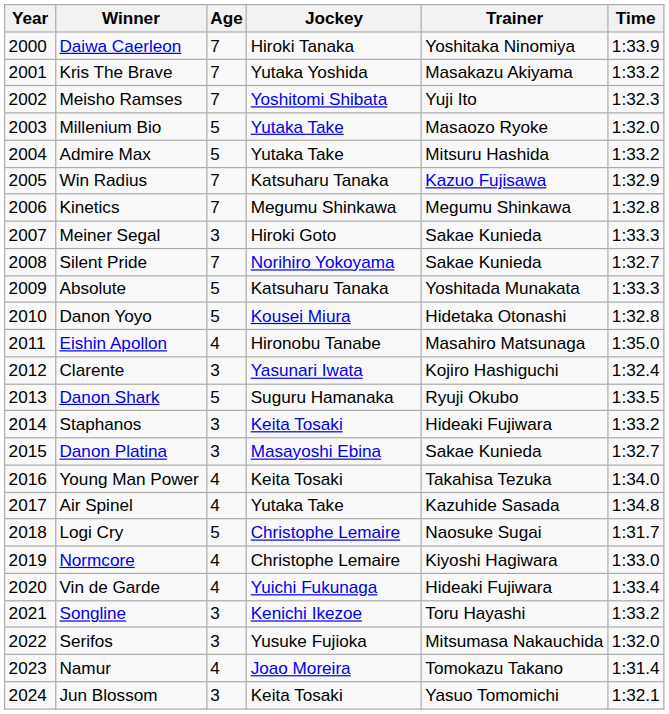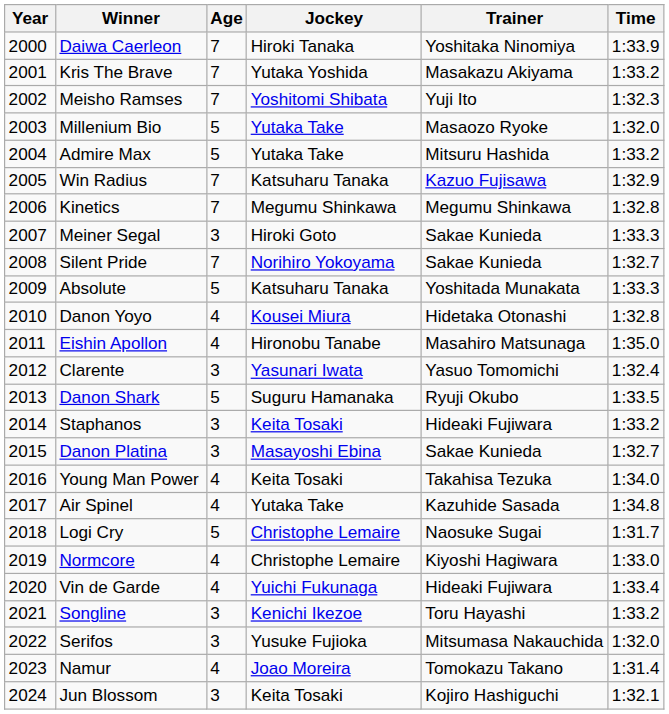 <table class="wikitable sortable" style="font-size:90%">
 <tr>
 <th width="36px">Year<br></th>
 <th width="120px">Winner<br></th>
 <th>Age<br></th>
 <th width="140px">Jockey<br></th>
 <th width="150px">Trainer<br></th>
 <th>Time<br></th>
 </tr>
 <tr>
 <td>2000</td>
 <td><a href='#'>Daiwa Caerleon</a></td>
 <td>7</td>
 <td>Hiroki Tanaka</td>
 <td>Yoshitaka Ninomiya</td>
 <td>1:33.9</td>
 </tr>
 <tr>
 <td>2001</td>
 <td>Kris The Brave</td>
 <td>7</td>
 <td>Yutaka Yoshida</td>
 <td>Masakazu Akiyama</td>
 <td>1:33.2</td>
 </tr>
 <tr>
 <td>2002</td>
 <td>Meisho Ramses</td>
 <td>7</td>
 <td><a href='#'>Yoshitomi Shibata</a></td>
 <td>Yuji Ito</td>
 <td>1:32.3</td>
 </tr>
 <tr>
 <td>2003</td>
 <td>Millenium Bio</td>
 <td>5</td>
 <td><a href='#'>Yutaka Take</a></td>
 <td>Masaozo Ryoke</td>
 <td>1:32.0</td>
 </tr>
 <tr>
 <td>2004</td>
 <td>Admire Max</td>
 <td>5</td>
 <td>Yutaka Take</td>
 <td>Mitsuru Hashida</td>
 <td>1:33.2</td>
 </tr>
 <tr>
 <td>2005</td>
 <td>Win Radius</td>
 <td>7</td>
 <td>Katsuharu Tanaka</td>
 <td><a href='#'>Kazuo Fujisawa</a></td>
 <td>1:32.9</td>
 </tr>
 <tr>
 <td>2006</td>
 <td>Kinetics</td>
 <td>7</td>
 <td>Megumu Shinkawa</td>
 <td>Megumu Shinkawa</td>
 <td>1:32.8</td>
 </tr>
 <tr>
 <td>2007</td>
 <td>Meiner Segal</td>
 <td>3</td>
 <td>Hiroki Goto</td>
 <td>Sakae Kunieda</td>
 <td>1:33.3</td>
 </tr>
 <tr>
 <td>2008</td>
 <td>Silent Pride</td>
 <td>7</td>
 <td><a href='#'>Norihiro Yokoyama</a></td>
 <td>Sakae Kunieda</td>
 <td>1:32.7</td>
 </tr>
 <tr>
 <td>2009</td>
 <td>Absolute</td>
 <td>5</td>
 <td>Katsuharu Tanaka</td>
 <td>Yoshitada Munakata</td>
 <td>1:33.3</td>
 </tr>
 <tr>
 <td>2010</td>
 <td>Danon Yoyo</td>
-<td>5</td>
+<td>4</td>
 <td><a href='#'>Kousei Miura</a></td>
 <td>Hidetaka Otonashi</td>
 <td>1:32.8</td>
 </tr>
 <tr>
 <td>2011</td>
 <td><a href='#'>Eishin Apollon</a></td>
 <td>4</td>
 <td>Hironobu Tanabe</td>
 <td>Masahiro Matsunaga</td>
 <td>1:35.0</td>
 </tr>
 <tr>
 <td>2012</td>
 <td>Clarente</td>
 <td>3</td>
 <td><a href='#'>Yasunari Iwata</a></td>
-<td>Kojiro Hashiguchi</td>
+<td>Yasuo Tomomichi</td>
 <td>1:32.4</td>
 </tr>
 <tr>
 <td>2013</td>
 <td><a href='#'>Danon Shark</a></td>
 <td>5</td>
 <td>Suguru Hamanaka</td>
 <td>Ryuji Okubo</td>
 <td>1:33.5</td>
 </tr>
 <tr>
 <td>2014</td>
 <td>Staphanos</td>
 <td>3</td>
 <td><a href='#'>Keita Tosaki</a></td>
 <td>Hideaki Fujiwara</td>
 <td>1:33.2</td>
 </tr>
 <tr>
 <td>2015</td>
 <td><a href='#'>Danon Platina</a></td>
 <td>3</td>
 <td><a href='#'>Masayoshi Ebina</a></td>
 <td>Sakae Kunieda</td>
 <td>1:32.7</td>
 </tr>
 <tr>
 <td>2016</td>
 <td>Young Man Power</td>
 <td>4</td>
 <td>Keita Tosaki</td>
 <td>Takahisa Tezuka</td>
 <td>1:34.0</td>
 </tr>
 <tr>
 <td>2017</td>
 <td>Air Spinel</td>
 <td>4</td>
 <td>Yutaka Take</td>
 <td>Kazuhide Sasada</td>
 <td>1:34.8</td>
 </tr>
 <tr>
 <td>2018</td>
 <td>Logi Cry</td>
 <td>5</td>
 <td><a href='#'>Christophe Lemaire</a></td>
 <td>Naosuke Sugai</td>
 <td>1:31.7</td>
 </tr>
 <tr>
 <td>2019</td>
 <td><a href='#'>Normcore</a></td>
 <td>4</td>
 <td>Christophe Lemaire</td>
 <td>Kiyoshi Hagiwara</td>
 <td>1:33.0</td>
 </tr>
 <tr>
 <td>2020</td>
 <td>Vin de Garde</td>
 <td>4</td>
 <td><a href='#'>Yuichi Fukunaga</a></td>
 <td>Hideaki Fujiwara</td>
 <td>1:33.4</td>
 </tr>
 <tr>
 <td>2021</td>
 <td><a href='#'>Songline</a></td>
 <td>3</td>
 <td><a href='#'>Kenichi Ikezoe</a></td>
 <td>Toru Hayashi</td>
 <td>1:33.2</td>
 </tr>
 <tr>
 <td>2022</td>
 <td>Serifos</td>
 <td>3</td>
 <td>Yusuke Fujioka</td>
 <td>Mitsumasa Nakauchida</td>
 <td>1:32.0</td>
 </tr>
 <tr>
 <td>2023</td>
 <td>Namur</td>
 <td>4</td>
 <td><a href='#'>Joao Moreira</a></td>
 <td>Tomokazu Takano</td>
 <td>1:31.4</td>
 </tr>
 <tr>
 <td>2024</td>
 <td>Jun Blossom</td>
 <td>3</td>
 <td>Keita Tosaki</td>
-<td>Yasuo Tomomichi</td>
+<td>Kojiro Hashiguchi</td>
 <td>1:32.1</td>
 </tr>
 </table>
